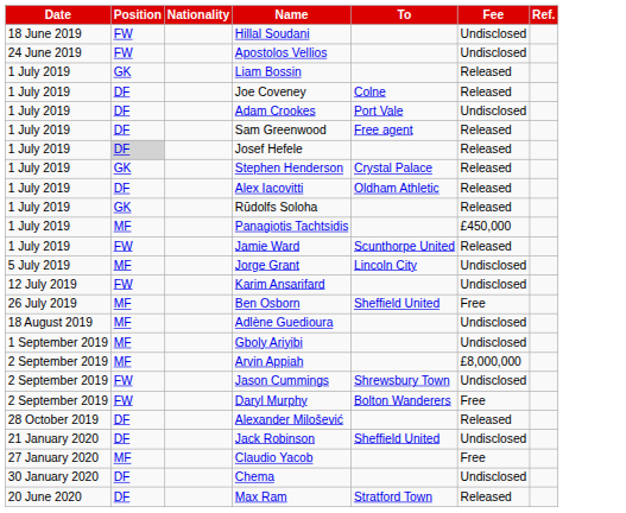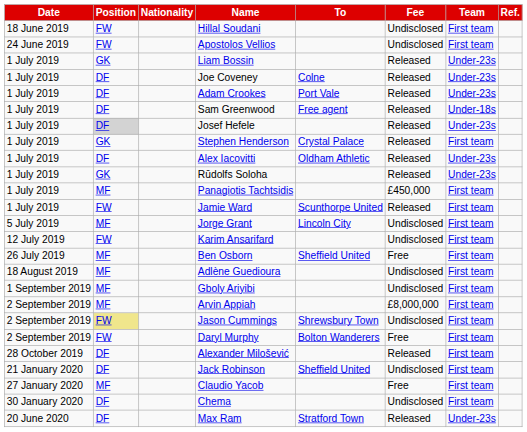 <table class="wikitable">
 <tr>
 <th style="background:#DD0000; color:#FFFFFF;">Date</th>
 <th style="background:#DD0000; color:#FFFFFF;">Position</th>
 <th style="background:#DD0000; color:#FFFFFF;">Nationality</th>
 <th style="background:#DD0000; color:#FFFFFF;">Name</th>
 <th style="background:#DD0000; color:#FFFFFF;">To</th>
 <th style="background:#DD0000; color:#FFFFFF;">Fee</th>
+<th style="background:#DD0000; color:#FFFFFF;">Team</th>
 <th style="background:#DD0000; color:#FFFFFF;">Ref.</th>
 </tr>
 <tr>
 <td>18 June 2019</td>
 <td><a href='#'>FW</a></td>
 <td></td>
 <td><a href='#'>Hillal Soudani</a></td>
 <td></td>
 <td>Undisclosed</td>
+<td><a href='#'>First team</a></td>
 <td></td>
 </tr>
 <tr>
 <td>24 June 2019</td>
 <td><a href='#'>FW</a></td>
 <td></td>
 <td><a href='#'>Apostolos Vellios</a></td>
 <td></td>
 <td>Undisclosed</td>
+<td><a href='#'>First team</a></td>
 <td></td>
 </tr>
 <tr>
 <td>1 July 2019</td>
 <td><a href='#'>GK</a></td>
 <td></td>
 <td><a href='#'>Liam Bossin</a></td>
 <td></td>
 <td>Released</td>
+<td><a href='#'>Under-23s</a></td>
 <td></td>
 </tr>
 <tr>
 <td>1 July 2019</td>
 <td><a href='#'>DF</a></td>
 <td></td>
 <td>Joe Coveney</td>
 <td><a href='#'>Colne</a></td>
 <td>Released</td>
+<td><a href='#'>Under-23s</a></td>
 <td></td>
 </tr>
 <tr>
 <td>1 July 2019</td>
 <td><a href='#'>DF</a></td>
 <td></td>
 <td><a href='#'>Adam Crookes</a></td>
 <td><a href='#'>Port Vale</a></td>
-<td>Undisclosed</td>
+<td>Released</td>
+<td><a href='#'>Under-23s</a></td>
 <td></td>
 </tr>
 <tr>
 <td>1 July 2019</td>
 <td><a href='#'>DF</a></td>
 <td></td>
 <td>Sam Greenwood</td>
 <td><a href='#'>Free agent</a></td>
 <td>Released</td>
+<td><a href='#'>Under-18s</a></td>
 <td></td>
 </tr>
 <tr>
 <td>1 July 2019</td>
 <td style="background: lightgrey;"><a href='#'>DF</a></td>
 <td></td>
 <td>Josef Hefele</td>
 <td></td>
 <td>Released</td>
+<td><a href='#'>Under-23s</a></td>
 <td></td>
 </tr>
 <tr>
 <td>1 July 2019</td>
 <td><a href='#'>GK</a></td>
 <td></td>
 <td><a href='#'>Stephen Henderson</a></td>
 <td><a href='#'>Crystal Palace</a></td>
 <td>Released</td>
+<td><a href='#'>First team</a></td>
 <td></td>
 </tr>
 <tr>
 <td>1 July 2019</td>
 <td><a href='#'>DF</a></td>
 <td></td>
 <td><a href='#'>Alex Iacovitti</a></td>
 <td><a href='#'>Oldham Athletic</a></td>
 <td>Released</td>
+<td><a href='#'>Under-23s</a></td>
 <td></td>
 </tr>
 <tr>
 <td>1 July 2019</td>
 <td><a href='#'>GK</a></td>
 <td></td>
 <td>Rūdolfs Soloha</td>
 <td></td>
 <td>Released</td>
+<td><a href='#'>Under-23s</a></td>
 <td></td>
 </tr>
 <tr>
 <td>1 July 2019</td>
 <td><a href='#'>MF</a></td>
 <td></td>
 <td><a href='#'>Panagiotis Tachtsidis</a></td>
 <td></td>
 <td>£450,000</td>
+<td><a href='#'>First team</a></td>
 <td></td>
 </tr>
 <tr>
 <td>1 July 2019</td>
 <td><a href='#'>FW</a></td>
 <td></td>
 <td><a href='#'>Jamie Ward</a></td>
 <td><a href='#'>Scunthorpe United</a></td>
 <td>Released</td>
+<td><a href='#'>First team</a></td>
 <td></td>
 </tr>
 <tr>
 <td>5 July 2019</td>
 <td><a href='#'>MF</a></td>
 <td></td>
 <td><a href='#'>Jorge Grant</a></td>
 <td><a href='#'>Lincoln City</a></td>
 <td>Undisclosed</td>
+<td><a href='#'>First team</a></td>
 <td></td>
 </tr>
 <tr>
 <td>12 July 2019</td>
 <td><a href='#'>FW</a></td>
 <td></td>
 <td><a href='#'>Karim Ansarifard</a></td>
 <td></td>
 <td>Undisclosed</td>
+<td><a href='#'>First team</a></td>
 <td></td>
 </tr>
 <tr>
 <td>26 July 2019</td>
 <td><a href='#'>MF</a></td>
 <td></td>
 <td><a href='#'>Ben Osborn</a></td>
 <td><a href='#'>Sheffield United</a></td>
 <td>Free</td>
+<td><a href='#'>First team</a></td>
 <td></td>
 </tr>
 <tr>
 <td>18 August 2019</td>
 <td><a href='#'>MF</a></td>
 <td></td>
 <td><a href='#'>Adlène Guedioura</a></td>
 <td></td>
 <td>Undisclosed</td>
+<td><a href='#'>First team</a></td>
 <td></td>
 </tr>
 <tr>
 <td>1 September 2019</td>
 <td><a href='#'>MF</a></td>
 <td></td>
 <td><a href='#'>Gboly Ariyibi</a></td>
 <td></td>
 <td>Undisclosed</td>
+<td><a href='#'>First team</a></td>
 <td></td>
 </tr>
 <tr>
 <td>2 September 2019</td>
 <td><a href='#'>MF</a></td>
 <td></td>
 <td><a href='#'>Arvin Appiah</a></td>
 <td></td>
 <td>£8,000,000</td>
+<td><a href='#'>First team</a></td>
 <td></td>
 </tr>
 <tr>
 <td>2 September 2019</td>
-<td><a href='#'>FW</a></td>
+<td style="background: khaki;"><a href='#'>FW</a></td>
 <td></td>
 <td><a href='#'>Jason Cummings</a></td>
 <td><a href='#'>Shrewsbury Town</a></td>
 <td>Undisclosed</td>
+<td><a href='#'>First team</a></td>
 <td></td>
 </tr>
 <tr>
 <td>2 September 2019</td>
 <td><a href='#'>FW</a></td>
 <td></td>
 <td><a href='#'>Daryl Murphy</a></td>
 <td><a href='#'>Bolton Wanderers</a></td>
 <td>Free</td>
+<td><a href='#'>First team</a></td>
 <td></td>
 </tr>
 <tr>
 <td>28 October 2019</td>
 <td><a href='#'>DF</a></td>
 <td></td>
 <td><a href='#'>Alexander Milošević</a></td>
 <td></td>
 <td>Released</td>
+<td><a href='#'>First team</a></td>
 <td></td>
 </tr>
 <tr>
 <td>21 January 2020</td>
 <td><a href='#'>DF</a></td>
 <td></td>
 <td><a href='#'>Jack Robinson</a></td>
 <td><a href='#'>Sheffield United</a></td>
 <td>Undisclosed</td>
+<td><a href='#'>First team</a></td>
 <td></td>
 </tr>
 <tr>
 <td>27 January 2020</td>
 <td><a href='#'>MF</a></td>
 <td></td>
 <td><a href='#'>Claudio Yacob</a></td>
 <td></td>
 <td>Free</td>
+<td><a href='#'>First team</a></td>
 <td></td>
 </tr>
 <tr>
 <td>30 January 2020</td>
 <td><a href='#'>DF</a></td>
 <td></td>
 <td><a href='#'>Chema</a></td>
 <td></td>
 <td>Undisclosed</td>
+<td><a href='#'>First team</a></td>
 <td></td>
 </tr>
 <tr>
 <td>20 June 2020</td>
 <td><a href='#'>DF</a></td>
 <td></td>
 <td><a href='#'>Max Ram</a></td>
 <td><a href='#'>Stratford Town</a></td>
 <td>Released</td>
+<td><a href='#'>Under-23s</a></td>
 <td></td>
 </tr>
 </table>
